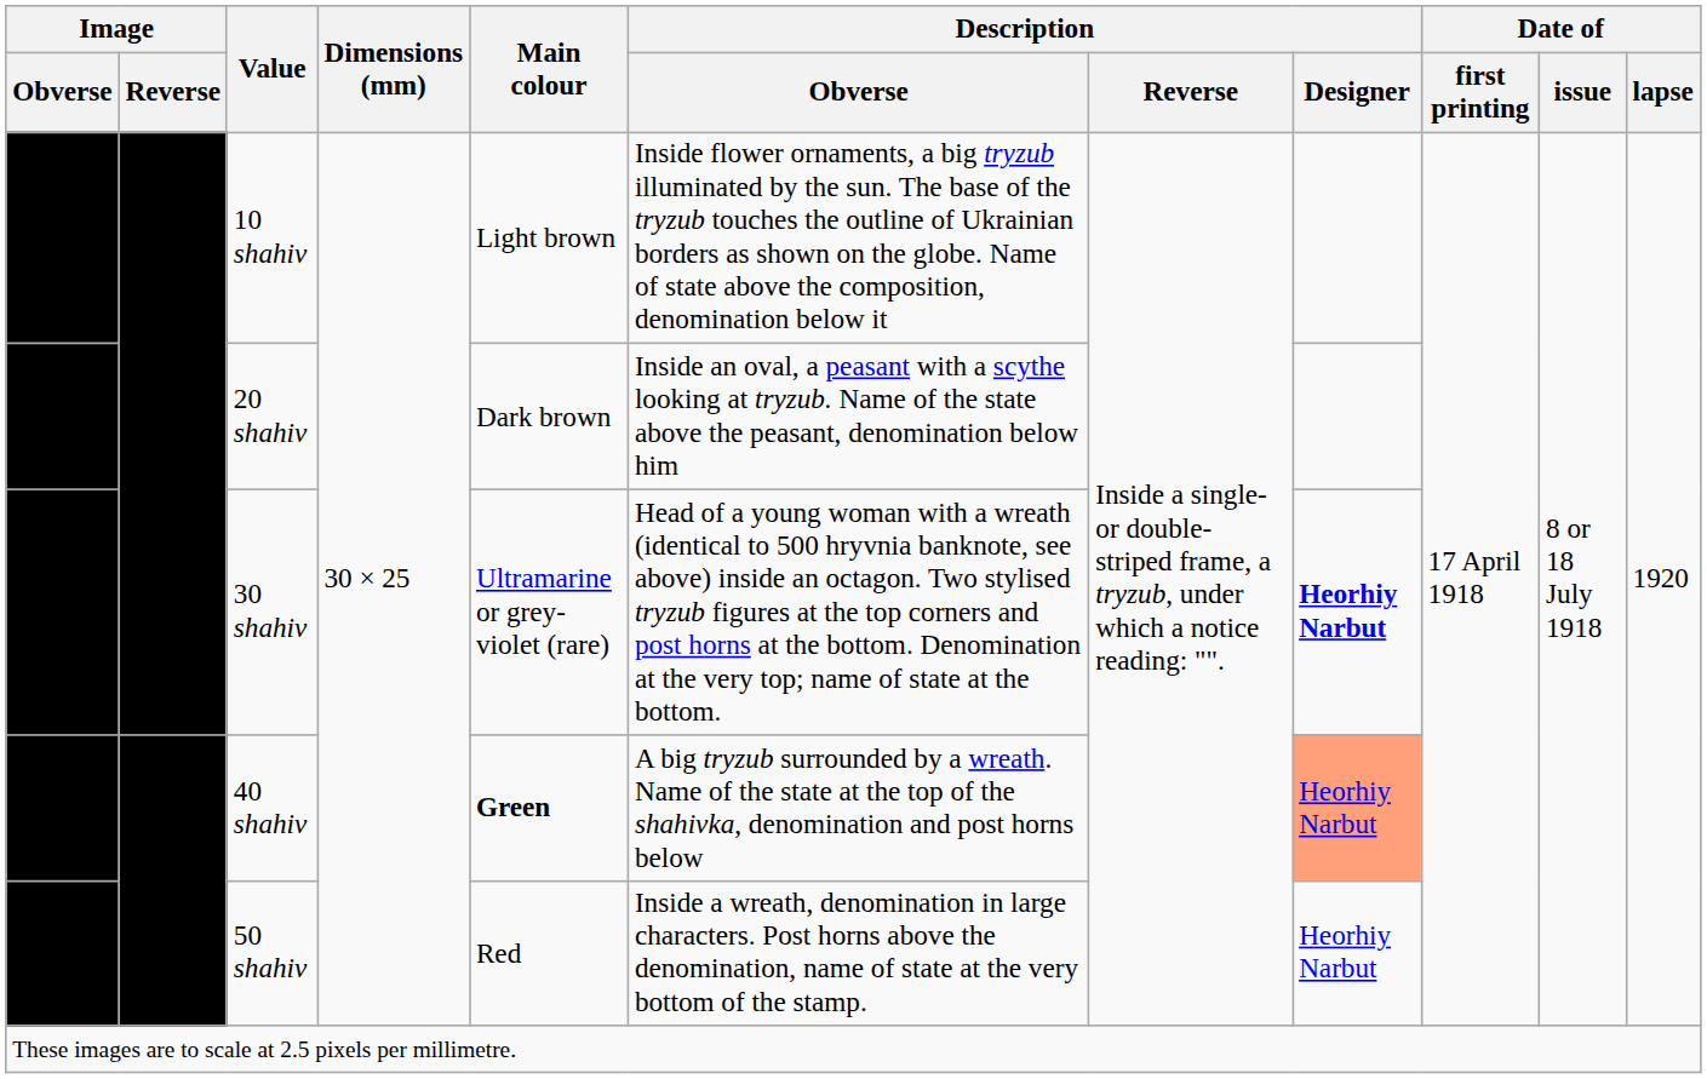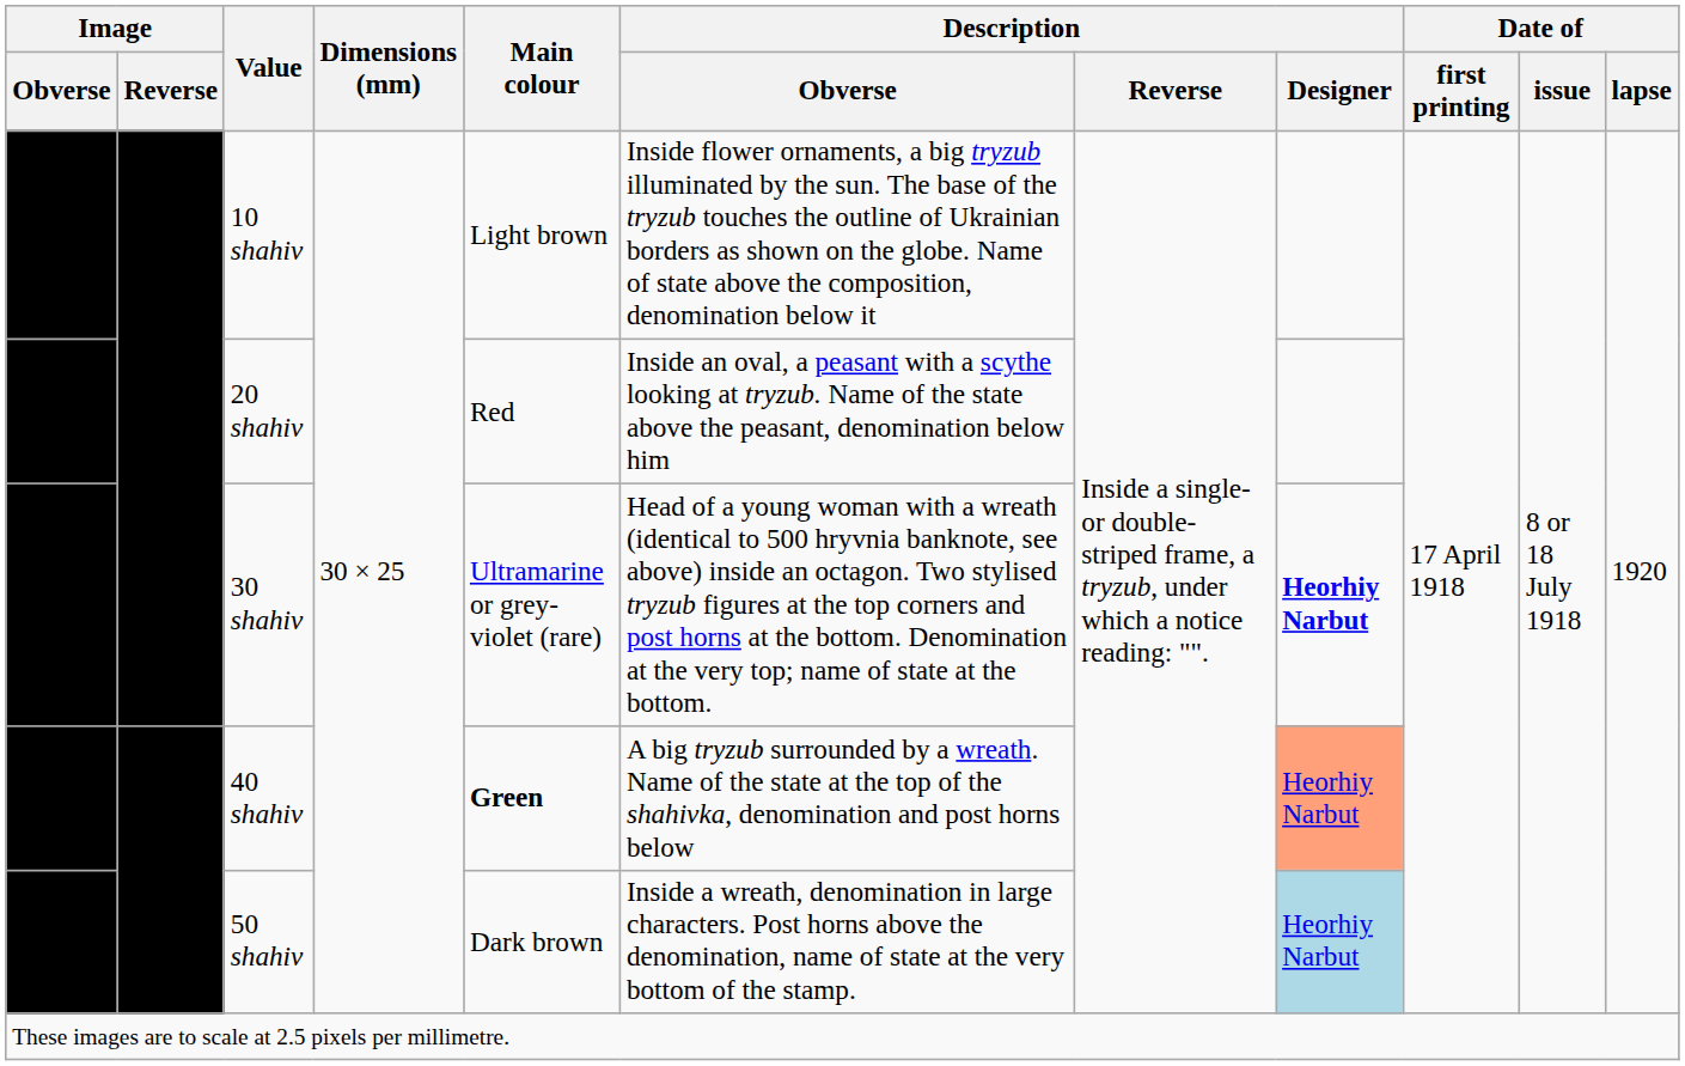 <table class="wikitable sortable" style="font-size: 90%">
 <tr>
 <th colspan="2">Image</th>
 <th rowspan="2">Value</th>
 <th rowspan="2">Dimensions<br>(mm)</th>
 <th rowspan="2">Main colour</th>
 <th colspan="3">Description</th>
 <th colspan="3">Date of</th>
 </tr>
 <tr>
 <th>Obverse</th>
 <th>Reverse</th>
 <th>Obverse</th>
 <th>Reverse</th>
 <th>Designer</th>
 <th>first printing</th>
 <th>issue</th>
 <th>lapse</th>
 </tr>
 <tr>
 <td align="center" bgcolor="#000000"></td>
 <td rowspan="3" align="center" bgcolor="#000000"></td>
 <td>10 <em>shahiv</em></td>
 <td rowspan="5">30 × 25</td>
 <td>Light brown</td>
 <td>Inside flower ornaments, a big <em><a href='#'>tryzub</a></em> illuminated by the sun. The base of the <em>tryzub</em> touches the outline of Ukrainian borders as shown on the globe. Name of state above the composition, denomination below it</td>
 <td rowspan="5">Inside a single- or double-striped frame, a <em>tryzub</em>, under which a notice reading: "".</td>
 <td></td>
 <td rowspan="5">17 April 1918</td>
 <td rowspan="5">8 or 18 July 1918</td>
 <td rowspan="5">1920</td>
 </tr>
 <tr>
 <td align="center" bgcolor="#000000"></td>
 <td>20 <em>shahiv</em></td>
-<td>Dark brown</td>
+<td>Red</td>
 <td>Inside an oval, a <a href='#'>peasant</a> with a <a href='#'>scythe</a> looking at <em>tryzub.</em> Name of the state above the peasant, denomination below him</td>
 <td></td>
 </tr>
 <tr>
 <td align="center" bgcolor="#000000"></td>
 <td>30 <em>shahiv</em></td>
 <td><a href='#'>Ultramarine</a><br>or grey-violet (rare)</td>
 <td>Head of a young woman with a wreath (identical to 500 hryvnia banknote, see above) inside an octagon. Two stylised <em>tryzub</em> figures at the top corners and <a href='#'>post horns</a> at the bottom. Denomination at the very top; name of state at the bottom.</td>
 <td><strong><a href='#'>Heorhiy Narbut</a></strong></td>
 </tr>
 <tr>
 <td align="center" bgcolor="#000000"></td>
 <td rowspan="2" align="center" bgcolor="#000000"></td>
 <td>40 <em>shahiv</em></td>
 <td><strong>Green</strong></td>
 <td>A big <em>tryzub</em> surrounded by a <a href='#'>wreath</a>. Name of the state at the top of the <em>shahivka</em>, denomination and post horns below</td>
 <td style="background: lightsalmon;"><a href='#'>Heorhiy Narbut</a></td>
 </tr>
 <tr>
 <td align="center" bgcolor="#000000"></td>
 <td>50 <em>shahiv</em></td>
-<td>Red</td>
+<td>Dark brown</td>
 <td>Inside a wreath, denomination in large characters. Post horns above the denomination, name of state at the very bottom of the stamp.</td>
-<td><a href='#'>Heorhiy Narbut</a></td>
+<td style="background: lightblue;"><a href='#'>Heorhiy Narbut</a></td>
 </tr>
 <tr>
 <td colspan="11"><small>These images are to scale at 2.5 pixels per millimetre.</small></td>
 </tr>
 </table>
